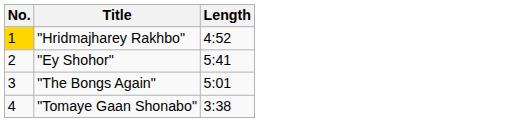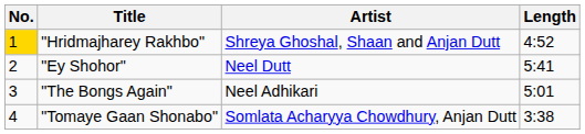 <table class="wikitable sortable">
 <tr>
 <th>No.</th>
 <th>Title</th>
+<th>Artist</th>
 <th>Length</th>
 </tr>
 <tr>
 <td style="background: gold;">1</td>
 <td>"Hridmajharey Rakhbo"</td>
+<td><a href='#'>Shreya Ghoshal</a>, <a href='#'>Shaan</a> and <a href='#'>Anjan Dutt</a></td>
 <td>4:52</td>
 </tr>
 <tr>
 <td>2</td>
 <td>"Ey Shohor"</td>
+<td><a href='#'>Neel Dutt</a></td>
 <td>5:41</td>
 </tr>
 <tr>
 <td>3</td>
 <td>"The Bongs Again"</td>
+<td>Neel Adhikari</td>
 <td>5:01</td>
 </tr>
 <tr>
 <td>4</td>
 <td>"Tomaye Gaan Shonabo"</td>
+<td><a href='#'>Somlata Acharyya Chowdhury</a>, Anjan Dutt</td>
 <td>3:38</td>
 </tr>
 </table>
